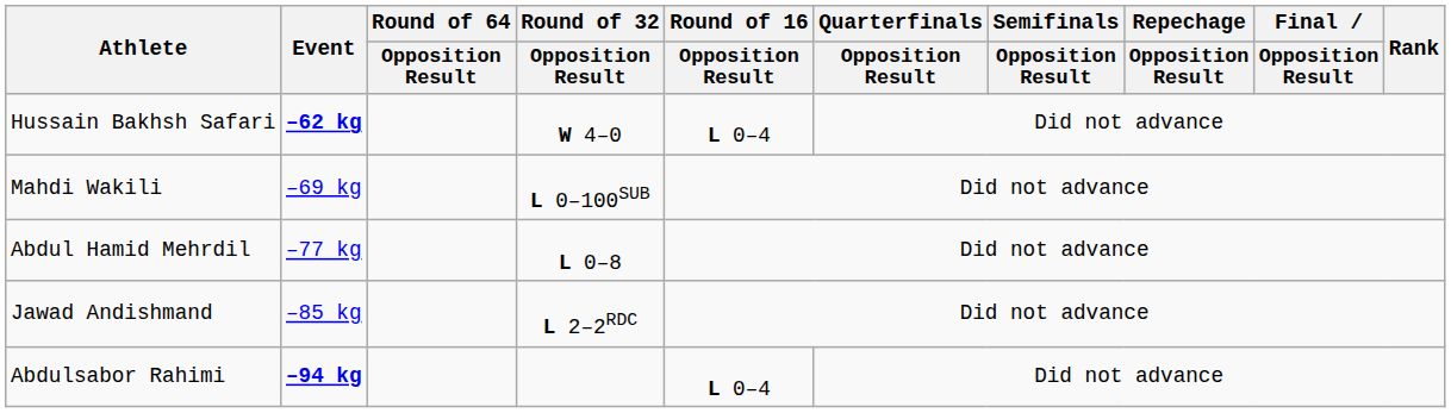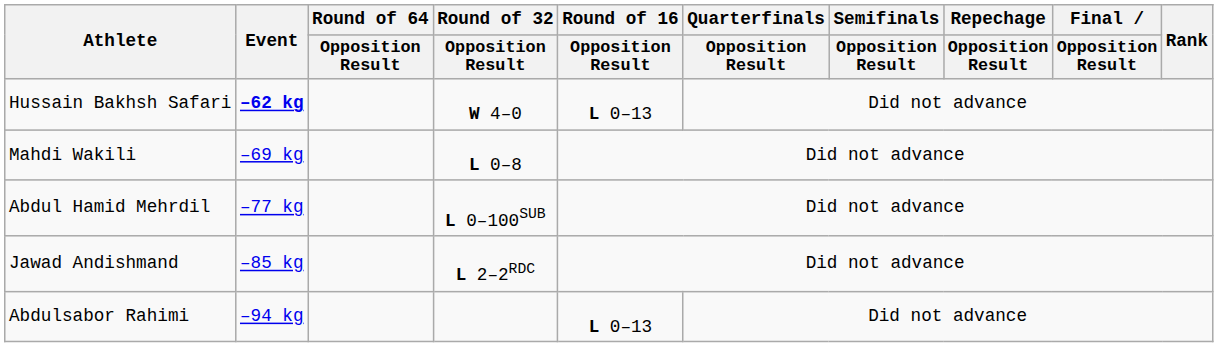 <table class=wikitable style=font-size:90%;text-align:center>
 <tr>
 <th rowspan="2">Athlete</th>
 <th rowspan="2">Event</th>
 <th>Round of 64</th>
 <th>Round of 32</th>
 <th>Round of 16</th>
 <th>Quarterfinals</th>
 <th>Semifinals</th>
 <th>Repechage</th>
 <th>Final / </th>
 <th rowspan=2>Rank</th>
 </tr>
 <tr style="font-size:95%">
 <th>Opposition<br>Result</th>
 <th>Opposition<br>Result</th>
 <th>Opposition<br>Result</th>
 <th>Opposition<br>Result</th>
 <th>Opposition<br>Result</th>
 <th>Opposition<br>Result</th>
 <th>Opposition<br>Result</th>
 </tr>
 <tr>
 <td align=left>Hussain Bakhsh Safari</td>
 <td align=left><strong><a href='#'>–62 kg</a></strong></td>
 <td></td>
 <td><br><strong>W</strong> 4–0</td>
-<td><br><strong>L</strong> 0–4</td>
+<td><br><strong>L</strong> 0–13</td>
 <td colspan=5>Did not advance</td>
 </tr>
 <tr>
 <td align=left>Mahdi Wakili</td>
 <td align=left><a href='#'>–69 kg</a></td>
 <td></td>
-<td><br><strong>L</strong> 0–100<sup>SUB</sup></td>
+<td><br><strong>L</strong> 0–8</td>
 <td colspan=6>Did not advance</td>
 </tr>
 <tr>
 <td align=left>Abdul Hamid Mehrdil</td>
 <td align=left><a href='#'>–77 kg</a></td>
 <td></td>
-<td><br><strong>L</strong> 0–8</td>
+<td><br><strong>L</strong> 0–100<sup>SUB</sup></td>
 <td colspan=6>Did not advance</td>
 </tr>
 <tr>
 <td align=left>Jawad Andishmand</td>
 <td align=left><a href='#'>–85 kg</a></td>
 <td></td>
 <td><br><strong>L</strong> 2–2<sup>RDC</sup></td>
 <td colspan=6>Did not advance</td>
 </tr>
 <tr>
 <td align=left>Abdulsabor Rahimi</td>
-<td align=left><strong><a href='#'>–94 kg</a></strong></td>
+<td align=left><a href='#'>–94 kg</a></td>
 <td></td>
 <td></td>
-<td><br><strong>L</strong> 0–4</td>
+<td><br><strong>L</strong> 0–13</td>
 <td colspan=5>Did not advance</td>
 </tr>
 </table>
